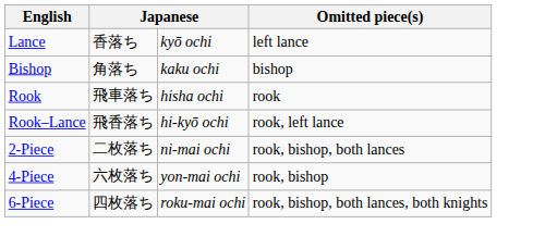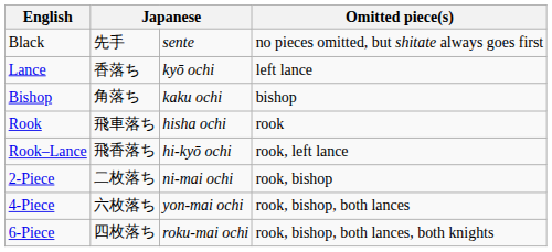 <table class='wikitable'>
 <tr>
 <th>English</th>
 <th colspan=2>Japanese</th>
 <th>Omitted piece(s)</th>
+</tr>
+<tr>
+<td>Black</td>
+<td>先手</td>
+<td><em>sente</em></td>
+<td>no pieces omitted, but <em>shitate</em> always goes first</td>
 </tr>
 <tr>
 <td><a href='#'>Lance</a></td>
 <td>香落ち</td>
 <td><em>kyō ochi</em></td>
 <td>left lance</td>
 </tr>
 <tr>
 <td><a href='#'>Bishop</a></td>
 <td>角落ち</td>
 <td><em>kaku ochi</em></td>
 <td>bishop</td>
 </tr>
 <tr>
 <td><a href='#'>Rook</a></td>
 <td>飛車落ち</td>
 <td><em>hisha ochi</em></td>
 <td>rook</td>
 </tr>
 <tr>
 <td><a href='#'>Rook–Lance</a></td>
 <td>飛香落ち</td>
 <td><em>hi-kyō ochi</em></td>
 <td>rook, left lance</td>
 </tr>
 <tr>
 <td><a href='#'>2-Piece</a></td>
 <td>二枚落ち</td>
 <td><em>ni-mai ochi</em></td>
-<td>rook, bishop, both lances</td>
+<td>rook, bishop</td>
 </tr>
 <tr>
 <td><a href='#'>4-Piece</a></td>
 <td>六枚落ち</td>
 <td><em>yon-mai ochi</em></td>
-<td>rook, bishop</td>
+<td>rook, bishop, both lances</td>
 </tr>
 <tr>
 <td><a href='#'>6-Piece</a></td>
 <td>四枚落ち</td>
 <td><em>roku-mai ochi</em></td>
 <td>rook, bishop, both lances, both knights</td>
 </tr>
 </table>
